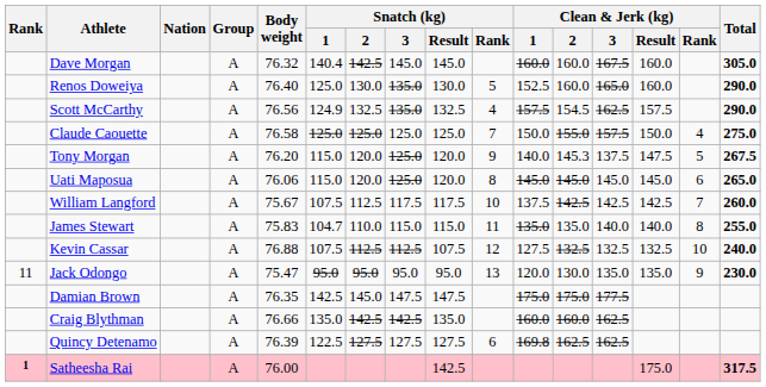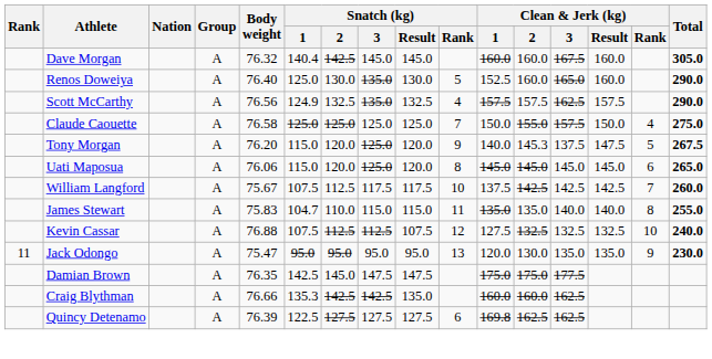 <table class="wikitable sortable" style="text-align:center;">
 <tr>
 <th rowspan=2>Rank</th>
 <th rowspan=2>Athlete</th>
 <th rowspan=2>Nation</th>
 <th rowspan=2>Group</th>
 <th rowspan=2>Body<br>weight</th>
 <th colspan=5>Snatch (kg)</th>
 <th colspan=5>Clean & Jerk (kg)</th>
 <th rowspan=2>Total</th>
 </tr>
 <tr>
 <th>1</th>
 <th>2</th>
 <th>3</th>
 <th>Result</th>
 <th>Rank</th>
 <th>1</th>
 <th>2</th>
 <th>3</th>
 <th>Result</th>
 <th>Rank</th>
 </tr>
 <tr>
 <td></td>
 <td align=left><a href='#'>Dave Morgan</a></td>
 <td align=left></td>
 <td>A</td>
 <td>76.32</td>
 <td>140.4</td>
 <td><s>142.5</s></td>
 <td>145.0</td>
 <td>145.0</td>
 <td></td>
 <td><s>160.0</s></td>
 <td>160.0</td>
 <td><s>167.5</s></td>
 <td>160.0</td>
 <td></td>
 <td><strong>305.0</strong></td>
 </tr>
 <tr>
 <td></td>
 <td align=left><a href='#'>Renos Doweiya</a></td>
 <td align=left></td>
 <td>A</td>
 <td>76.40</td>
 <td>125.0</td>
 <td>130.0</td>
 <td><s>135.0</s></td>
 <td>130.0</td>
 <td>5</td>
 <td>152.5</td>
 <td>160.0</td>
 <td><s>165.0</s></td>
 <td>160.0</td>
 <td></td>
 <td><strong>290.0</strong></td>
 </tr>
 <tr>
 <td></td>
 <td align=left><a href='#'>Scott McCarthy</a></td>
 <td align=left></td>
 <td>A</td>
 <td>76.56</td>
 <td>124.9</td>
 <td>132.5</td>
 <td><s>135.0</s></td>
 <td>132.5</td>
 <td>4</td>
 <td><s>157.5</s></td>
-<td>154.5</td>
+<td>157.5</td>
 <td><s>162.5</s></td>
 <td>157.5</td>
 <td></td>
 <td><strong>290.0</strong></td>
 </tr>
 <tr>
 <td></td>
 <td align=left><a href='#'>Claude Caouette</a></td>
 <td align=left></td>
 <td>A</td>
 <td>76.58</td>
 <td><s>125.0</s></td>
 <td><s>125.0</s></td>
 <td>125.0</td>
 <td>125.0</td>
 <td>7</td>
 <td>150.0</td>
 <td><s>155.0</s></td>
 <td><s>157.5</s></td>
 <td>150.0</td>
 <td>4</td>
 <td><strong>275.0</strong></td>
 </tr>
 <tr>
 <td></td>
 <td align=left><a href='#'>Tony Morgan</a></td>
 <td align=left></td>
 <td>A</td>
 <td>76.20</td>
 <td>115.0</td>
 <td>120.0</td>
 <td><s>125.0</s></td>
 <td>120.0</td>
 <td>9</td>
 <td>140.0</td>
 <td>145.3</td>
 <td>137.5</td>
 <td>147.5</td>
 <td>5</td>
 <td><strong>267.5</strong></td>
 </tr>
 <tr>
 <td></td>
 <td align=left><a href='#'>Uati Maposua</a></td>
 <td align=left></td>
 <td>A</td>
 <td>76.06</td>
 <td>115.0</td>
 <td>120.0</td>
 <td><s>125.0</s></td>
 <td>120.0</td>
 <td>8</td>
 <td><s>145.0</s></td>
 <td><s>145.0</s></td>
 <td>145.0</td>
 <td>145.0</td>
 <td>6</td>
 <td><strong>265.0</strong></td>
 </tr>
 <tr>
 <td></td>
 <td align=left><a href='#'>William Langford</a></td>
 <td align=left></td>
 <td>A</td>
 <td>75.67</td>
 <td>107.5</td>
 <td>112.5</td>
 <td>117.5</td>
 <td>117.5</td>
 <td>10</td>
 <td>137.5</td>
 <td><s>142.5</s></td>
 <td>142.5</td>
 <td>142.5</td>
 <td>7</td>
 <td><strong>260.0</strong></td>
 </tr>
 <tr>
 <td></td>
 <td align=left><a href='#'>James Stewart</a></td>
 <td align=left></td>
 <td>A</td>
 <td>75.83</td>
 <td>104.7</td>
 <td>110.0</td>
 <td>115.0</td>
 <td>115.0</td>
 <td>11</td>
 <td><s>135.0</s></td>
 <td>135.0</td>
 <td>140.0</td>
 <td>140.0</td>
 <td>8</td>
 <td><strong>255.0</strong></td>
 </tr>
 <tr>
 <td></td>
 <td align=left><a href='#'>Kevin Cassar</a></td>
 <td align=left></td>
 <td>A</td>
 <td>76.88</td>
 <td>107.5</td>
 <td><s>112.5</s></td>
 <td><s>112.5</s></td>
 <td>107.5</td>
 <td>12</td>
 <td>127.5</td>
 <td><s>132.5</s></td>
 <td>132.5</td>
 <td>132.5</td>
 <td>10</td>
 <td><strong>240.0</strong></td>
 </tr>
 <tr>
 <td>11</td>
 <td align=left><a href='#'>Jack Odongo</a></td>
 <td align=left></td>
 <td>A</td>
 <td>75.47</td>
 <td><s>95.0</s></td>
 <td><s>95.0</s></td>
 <td>95.0</td>
 <td>95.0</td>
 <td>13</td>
 <td>120.0</td>
 <td>130.0</td>
 <td>135.0</td>
 <td>135.0</td>
 <td>9</td>
 <td><strong>230.0</strong></td>
 </tr>
 <tr>
 <td></td>
 <td align=left><a href='#'>Damian Brown</a></td>
 <td align=left></td>
 <td>A</td>
 <td>76.35</td>
 <td>142.5</td>
 <td>145.0</td>
 <td>147.5</td>
 <td>147.5</td>
 <td></td>
 <td><s>175.0</s></td>
 <td><s>175.0</s></td>
 <td><s>177.5</s></td>
 <td></td>
 <td></td>
 <td></td>
 </tr>
 <tr>
 <td></td>
 <td align=left><a href='#'>Craig Blythman</a></td>
 <td align=left></td>
 <td>A</td>
 <td>76.66</td>
-<td>135.0</td>
+<td>135.3</td>
 <td><s>142.5</s></td>
 <td><s>142.5</s></td>
 <td>135.0</td>
 <td></td>
 <td><s>160.0</s></td>
 <td><s>160.0</s></td>
 <td><s>162.5</s></td>
 <td></td>
 <td></td>
 <td></td>
 </tr>
 <tr>
 <td></td>
 <td align=left><a href='#'>Quincy Detenamo</a></td>
 <td align=left></td>
 <td>A</td>
 <td>76.39</td>
 <td>122.5</td>
 <td><s>127.5</s></td>
 <td>127.5</td>
 <td>127.5</td>
 <td>6</td>
 <td><s>169.8</s></td>
 <td><s>162.5</s></td>
 <td><s>162.5</s></td>
 <td></td>
 <td></td>
 <td></td>
 </tr>
-<tr bgcolor=pink>
-<td> <sup><strong>1</strong></sup></td>
-<td align=left><a href='#'>Satheesha Rai</a></td>
-<td align=left></td>
-<td>A</td>
-<td>76.00</td>
-<td></td>
-<td></td>
-<td></td>
-<td>142.5</td>
-<td></td>
-<td></td>
-<td></td>
-<td></td>
-<td>175.0</td>
-<td></td>
-<td><strong>317.5</strong></td>
-</tr>
 </table>
